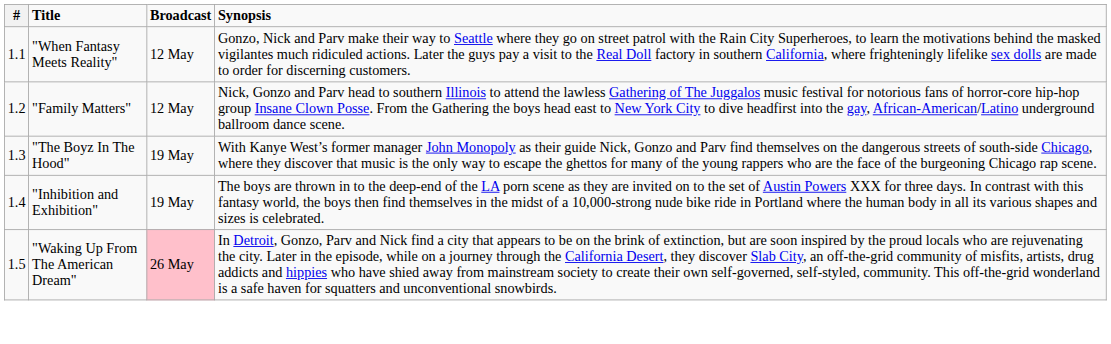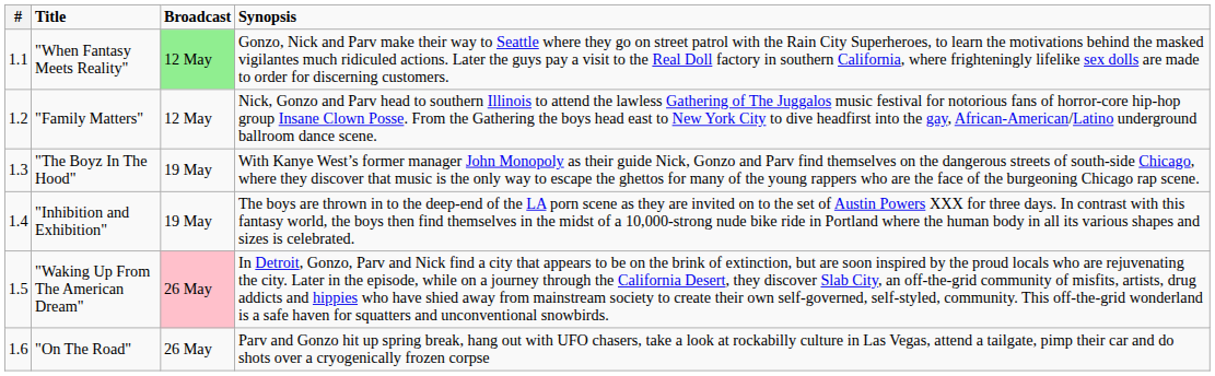 <table class="wikitable" style="width:98%;">
 <tr>
 <th>#</th>
 <td width="125"><strong>Title</strong></td>
 <td><strong>Broadcast</strong></td>
 <td><strong>Synopsis</strong></td>
 </tr>
 <tr>
 <td align="center">1.1</td>
 <td>"When Fantasy Meets Reality"</td>
-<td>12 May</td>
+<td style="background: lightgreen;">12 May</td>
 <td>Gonzo, Nick and Parv make their way to <a href='#'>Seattle</a> where they go on street patrol with the Rain City Superheroes, to learn the motivations behind the masked vigilantes much ridiculed actions. Later the guys pay a visit to the <a href='#'>Real Doll</a> factory in southern <a href='#'>California</a>, where frighteningly lifelike <a href='#'>sex dolls</a> are made to order for discerning customers.</td>
 </tr>
 <tr>
 <td align="center">1.2</td>
 <td>"Family Matters"</td>
 <td>12 May</td>
 <td>Nick, Gonzo and Parv head to southern <a href='#'>Illinois</a> to attend the lawless <a href='#'>Gathering of The Juggalos</a> music festival for notorious fans of horror-core hip-hop group <a href='#'>Insane Clown Posse</a>. From the Gathering the boys head east to <a href='#'>New York City</a> to dive headfirst into the <a href='#'>gay</a>, <a href='#'>African-American</a>/<a href='#'>Latino</a> underground ballroom dance scene.</td>
 </tr>
 <tr>
 <td align="center">1.3</td>
 <td>"The Boyz In The Hood"</td>
 <td>19 May</td>
 <td>With Kanye West’s former manager <a href='#'>John Monopoly</a> as their guide Nick, Gonzo and Parv find themselves on the dangerous streets of south-side <a href='#'>Chicago</a>, where they discover that music is the only way to escape the ghettos for many of the young rappers who are the face of the burgeoning Chicago rap scene.</td>
 </tr>
 <tr>
 <td align="center">1.4</td>
 <td>"Inhibition and Exhibition"</td>
 <td>19 May</td>
 <td>The boys are thrown in to the deep-end of the <a href='#'>LA</a> porn scene as they are invited on to the set of <a href='#'>Austin Powers</a> XXX for three days. In contrast with this fantasy world, the boys then find themselves in the midst of a 10,000-strong nude bike ride in Portland where the human body in all its various shapes and sizes is celebrated.</td>
 </tr>
 <tr>
 <td align="center">1.5</td>
 <td>"Waking Up From The American Dream"</td>
 <td style="background: pink;">26 May</td>
 <td>In <a href='#'>Detroit</a>, Gonzo, Parv and Nick find a city that appears to be on the brink of extinction, but are soon inspired by the proud locals who are rejuvenating the city. Later in the episode, while on a journey through the <a href='#'>California Desert</a>, they discover <a href='#'>Slab City</a>, an off-the-grid community of misfits, artists, drug addicts and <a href='#'>hippies</a> who have shied away from mainstream society to create their own self-governed, self-styled, community. This off-the-grid wonderland is a safe haven for squatters and unconventional snowbirds.</td>
 </tr>
+<tr>
+<td align="center">1.6</td>
+<td>"On The Road"</td>
+<td>26 May</td>
+<td>Parv and Gonzo hit up spring break, hang out with UFO chasers, take a look at rockabilly culture in Las Vegas, attend a tailgate, pimp their car and do shots over a cryogenically frozen corpse</td>
+</tr>
 </table>
